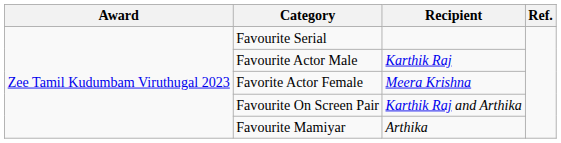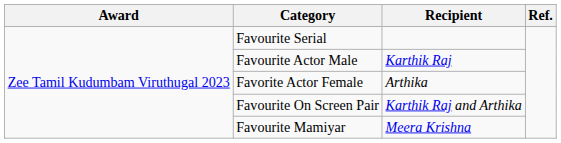 <table class="wikitable">
 <tr>
 <th>Award</th>
 <th>Category</th>
 <th>Recipient</th>
 <th>Ref.</th>
 </tr>
 <tr>
 <td rowspan="5"><a href='#'>Zee Tamil Kudumbam Viruthugal 2023</a></td>
 <td>Favourite Serial</td>
 <td></td>
 <td rowspan="5"></td>
 </tr>
 <tr>
 <td>Favourite Actor Male</td>
 <td><em><a href='#'>Karthik Raj</a></em></td>
 </tr>
 <tr>
 <td>Favorite Actor Female</td>
-<td><em><a href='#'>Meera Krishna</a></em></td>
+<td><em>Arthika</em></td>
 </tr>
 <tr>
 <td>Favourite On Screen Pair</td>
 <td><em><a href='#'>Karthik Raj</a> and Arthika</em></td>
 </tr>
 <tr>
 <td>Favourite Mamiyar</td>
-<td><em>Arthika</em></td>
+<td><em><a href='#'>Meera Krishna</a></em></td>
 </tr>
 </table>
